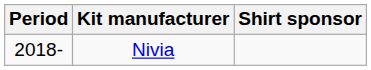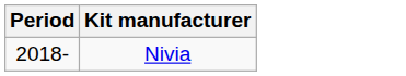 <table class="wikitable" style="text-align:center;margin-left:1em;float:center">
 <tr>
 <th>Period</th>
 <th>Kit manufacturer</th>
-<th>Shirt sponsor</th>
 </tr>
 <tr>
 <td>2018-</td>
 <td><a href='#'>Nivia</a></td>
-<td></td>
 </tr>
 </table>
